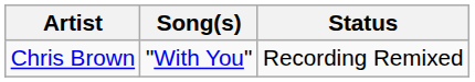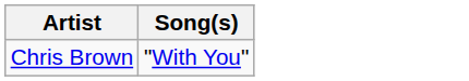 <table class="wikitable" style="font-size: 85%">
 <tr>
 <th>Artist</th>
 <th>Song(s)</th>
-<th>Status</th>
 </tr>
 <tr>
 <td> <a href='#'>Chris Brown</a></td>
 <td>"<a href='#'>With You</a>"</td>
-<td>Recording Remixed</td>
 </tr>
 </table>
